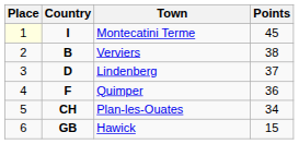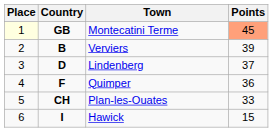 <table class="wikitable">
 <tr>
 <th width="25">Place</th>
 <th width="25">Country</th>
 <th width="200">Town</th>
 <th width="25">Points</th>
 </tr>
 <tr>
 <td align="center" style="background: lightyellow;">1</td>
-<td align="center"><strong>I</strong></td>
+<td align="center"><strong>GB</strong></td>
 <td align="left"><a href='#'>Montecatini Terme</a></td>
-<td align="center">45</td>
+<td align="center" style="background: lightsalmon;">45</td>
 </tr>
 <tr>
 <td align="center">2</td>
 <td align="center"><strong>B</strong></td>
 <td align="left"><a href='#'>Verviers</a></td>
-<td align="center">38</td>
+<td align="center">39</td>
 </tr>
 <tr>
 <td align="center">3</td>
 <td align="center"><strong>D</strong></td>
 <td align="left"><a href='#'>Lindenberg</a></td>
 <td align="center">37</td>
 </tr>
 <tr>
 <td align="center">4</td>
 <td align="center"><strong>F</strong></td>
 <td align="left"><a href='#'>Quimper</a></td>
 <td align="center">36</td>
 </tr>
 <tr>
 <td align="center">5</td>
 <td align="center"><strong>CH</strong></td>
 <td align="left"><a href='#'>Plan-les-Ouates</a></td>
-<td align="center">34</td>
+<td align="center">33</td>
 </tr>
 <tr>
 <td align="center">6</td>
-<td align="center"><strong>GB</strong></td>
+<td align="center"><strong>I</strong></td>
 <td align="left"><a href='#'>Hawick</a></td>
 <td align="center">15</td>
 </tr>
 </table>
